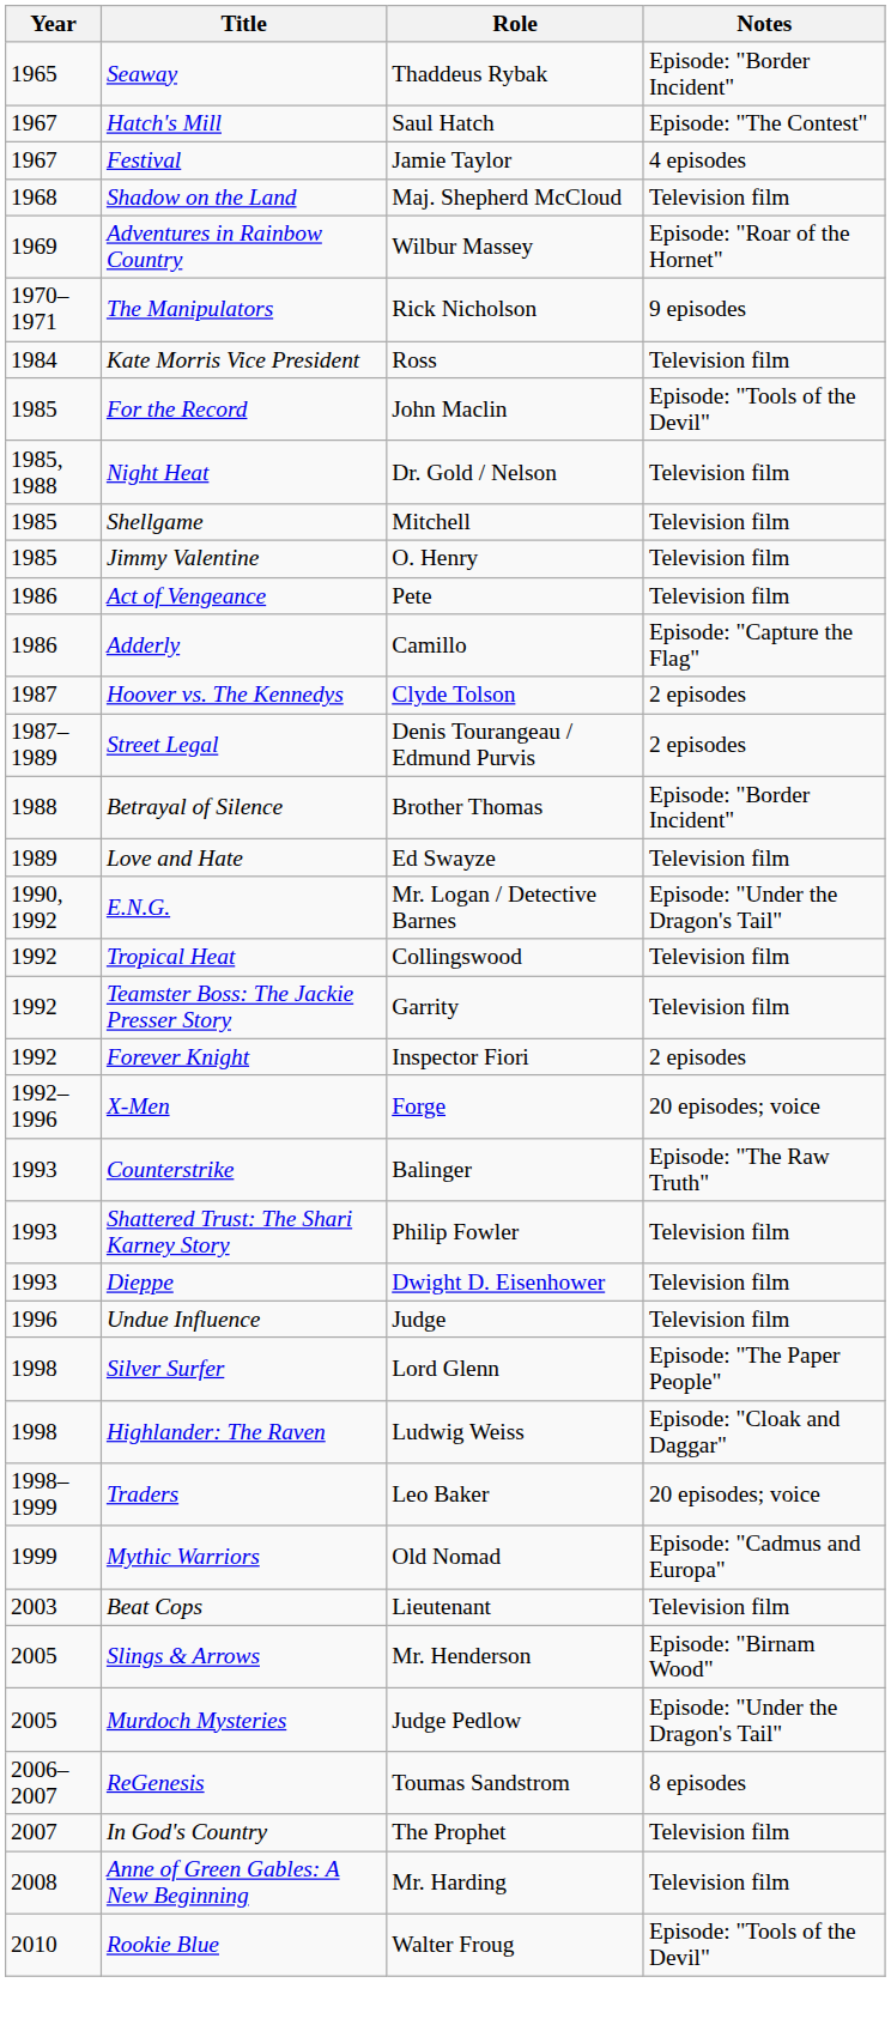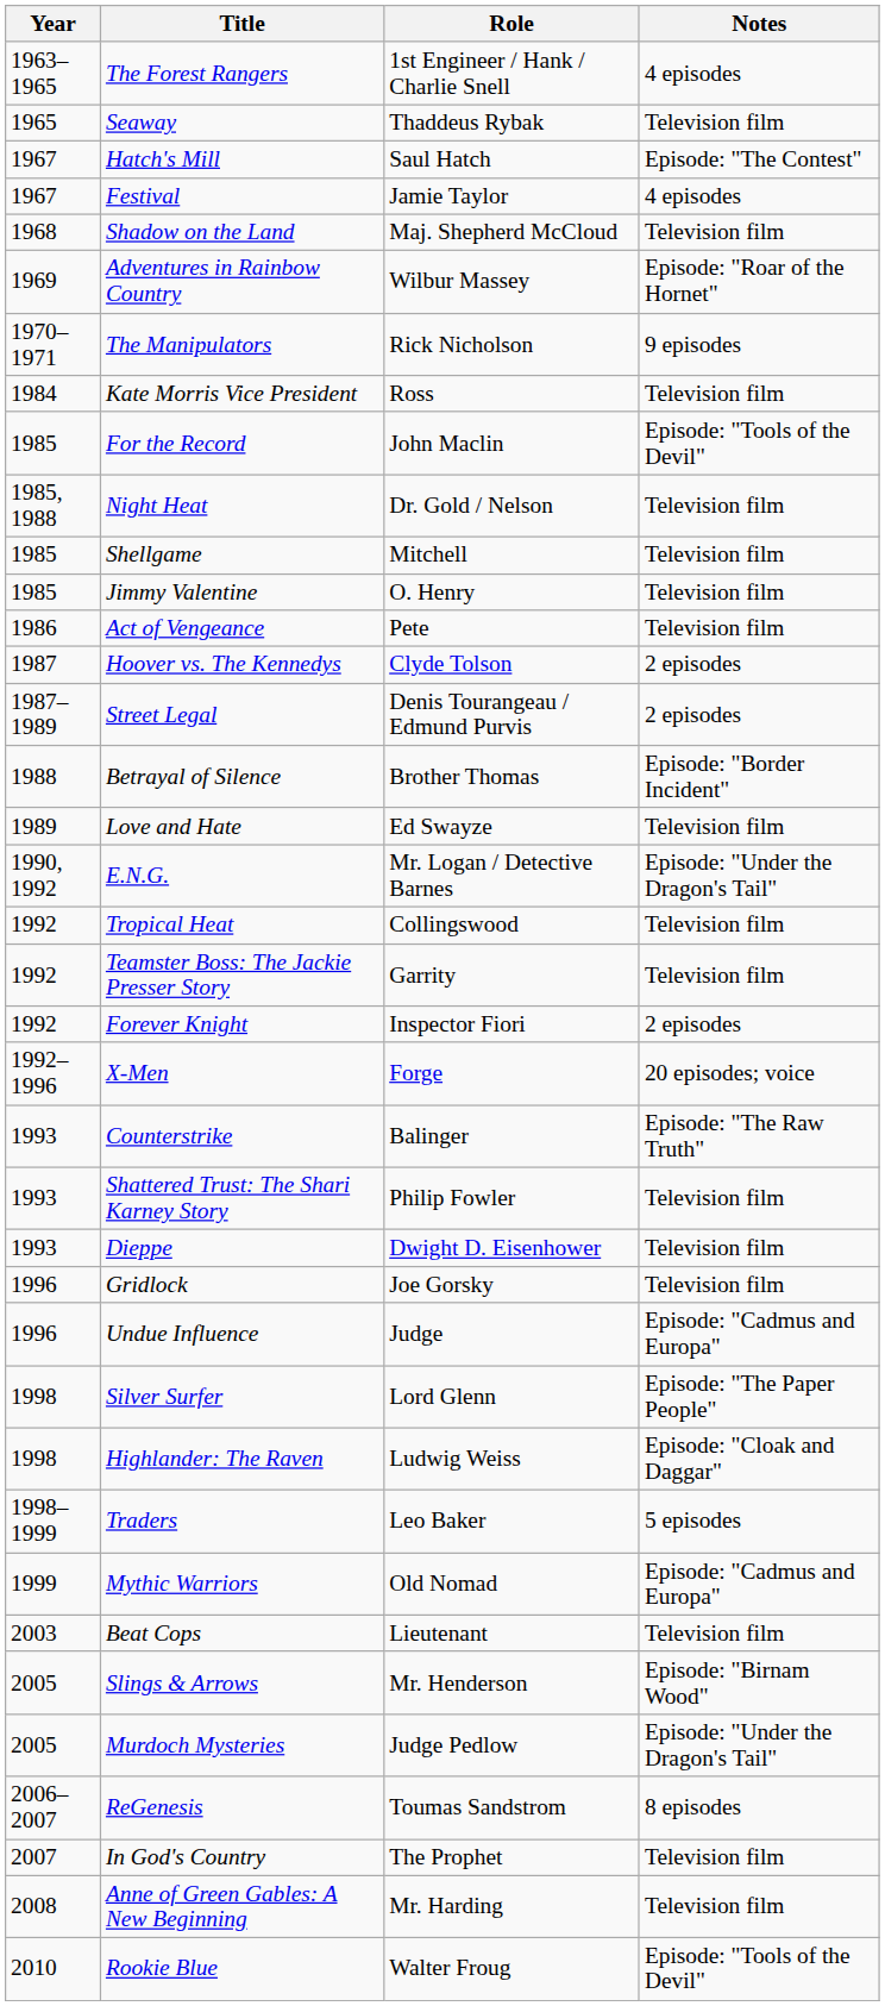 <table class="wikitable sortable">
 <tr>
 <th>Year</th>
 <th>Title</th>
 <th>Role</th>
 <th>Notes</th>
 </tr>
 <tr>
+<td>1963–1965</td>
+<td><em><a href='#'>The Forest Rangers</a></em></td>
+<td>1st Engineer / Hank / Charlie Snell</td>
+<td>4 episodes</td>
+</tr>
+<tr>
 <td>1965</td>
 <td><a href='#'><em>Seaway</em></a></td>
 <td>Thaddeus Rybak</td>
-<td>Episode: "Border Incident"</td>
+<td>Television film</td>
 </tr>
 <tr>
 <td>1967</td>
 <td><em><a href='#'>Hatch's Mill</a></em></td>
 <td>Saul Hatch</td>
 <td>Episode: "The Contest"</td>
 </tr>
 <tr>
 <td>1967</td>
 <td><a href='#'><em>Festival</em></a></td>
 <td>Jamie Taylor</td>
 <td>4 episodes</td>
 </tr>
 <tr>
 <td>1968</td>
 <td><em><a href='#'>Shadow on the Land</a></em></td>
 <td>Maj. Shepherd McCloud</td>
 <td>Television film</td>
 </tr>
 <tr>
 <td>1969</td>
 <td><em><a href='#'>Adventures in Rainbow Country</a></em></td>
 <td>Wilbur Massey</td>
 <td>Episode: "Roar of the Hornet"</td>
 </tr>
 <tr>
 <td>1970–1971</td>
 <td><em><a href='#'>The Manipulators</a></em></td>
 <td>Rick Nicholson</td>
 <td>9 episodes</td>
 </tr>
 <tr>
 <td>1984</td>
 <td><em>Kate Morris Vice President</em></td>
 <td>Ross</td>
 <td>Television film</td>
 </tr>
 <tr>
 <td>1985</td>
 <td><a href='#'><em>For the Record</em></a></td>
 <td>John Maclin</td>
 <td>Episode: "Tools of the Devil"</td>
 </tr>
 <tr>
 <td>1985, 1988</td>
 <td><em><a href='#'>Night Heat</a></em></td>
 <td>Dr. Gold / Nelson</td>
 <td>Television film</td>
 </tr>
 <tr>
 <td>1985</td>
 <td><em>Shellgame</em></td>
 <td>Mitchell</td>
 <td>Television film</td>
 </tr>
 <tr>
 <td>1985</td>
 <td><em>Jimmy Valentine</em></td>
 <td>O. Henry</td>
 <td>Television film</td>
 </tr>
 <tr>
 <td>1986</td>
 <td><a href='#'><em>Act of Vengeance</em></a></td>
 <td>Pete</td>
 <td>Television film</td>
-</tr>
-<tr>
-<td>1986</td>
-<td><em><a href='#'>Adderly</a></em></td>
-<td>Camillo</td>
-<td>Episode: "Capture the Flag"</td>
 </tr>
 <tr>
 <td>1987</td>
 <td><em><a href='#'>Hoover vs. The Kennedys</a></em></td>
 <td><a href='#'>Clyde Tolson</a></td>
 <td>2 episodes</td>
 </tr>
 <tr>
 <td>1987–1989</td>
 <td><a href='#'><em>Street Legal</em></a></td>
 <td>Denis Tourangeau / Edmund Purvis</td>
 <td>2 episodes</td>
 </tr>
 <tr>
 <td>1988</td>
 <td><em>Betrayal of Silence</em></td>
 <td>Brother Thomas</td>
 <td>Episode: "Border Incident"</td>
 </tr>
 <tr>
 <td>1989</td>
 <td><em>Love and Hate</em></td>
 <td>Ed Swayze</td>
 <td>Television film</td>
 </tr>
 <tr>
 <td>1990, 1992</td>
 <td><em><a href='#'>E.N.G.</a></em></td>
 <td>Mr. Logan / Detective Barnes</td>
 <td>Episode: "Under the Dragon's Tail"</td>
 </tr>
 <tr>
 <td>1992</td>
 <td><em><a href='#'>Tropical Heat</a></em></td>
 <td>Collingswood</td>
 <td>Television film</td>
 </tr>
 <tr>
 <td>1992</td>
 <td><em><a href='#'>Teamster Boss: The Jackie Presser Story</a></em></td>
 <td>Garrity</td>
 <td>Television film</td>
 </tr>
 <tr>
 <td>1992</td>
 <td><em><a href='#'>Forever Knight</a></em></td>
 <td>Inspector Fiori</td>
 <td>2 episodes</td>
 </tr>
 <tr>
 <td>1992–1996</td>
 <td><a href='#'><em>X-Men</em></a></td>
 <td><a href='#'>Forge</a></td>
 <td>20 episodes; voice</td>
 </tr>
 <tr>
 <td>1993</td>
 <td><a href='#'><em>Counterstrike</em></a></td>
 <td>Balinger</td>
 <td>Episode: "The Raw Truth"</td>
 </tr>
 <tr>
 <td>1993</td>
 <td><em><a href='#'>Shattered Trust: The Shari Karney Story</a></em></td>
 <td>Philip Fowler</td>
 <td>Television film</td>
 </tr>
 <tr>
 <td>1993</td>
 <td><a href='#'><em>Dieppe</em></a></td>
 <td><a href='#'>Dwight D. Eisenhower</a></td>
 <td>Television film</td>
 </tr>
 <tr>
 <td>1996</td>
+<td><em>Gridlock</em></td>
+<td>Joe Gorsky</td>
+<td>Television film</td>
+</tr>
+<tr>
+<td>1996</td>
 <td><em>Undue Influence</em></td>
 <td>Judge</td>
-<td>Television film</td>
+<td>Episode: "Cadmus and Europa"</td>
 </tr>
 <tr>
 <td>1998</td>
 <td><a href='#'><em>Silver Surfer</em></a></td>
 <td>Lord Glenn</td>
 <td>Episode: "The Paper People"</td>
 </tr>
 <tr>
 <td>1998</td>
 <td><em><a href='#'>Highlander: The Raven</a></em></td>
 <td>Ludwig Weiss</td>
 <td>Episode: "Cloak and Daggar"</td>
 </tr>
 <tr>
 <td>1998–1999</td>
 <td><a href='#'><em>Traders</em></a></td>
 <td>Leo Baker</td>
-<td>20 episodes; voice</td>
+<td>5 episodes</td>
 </tr>
 <tr>
 <td>1999</td>
 <td><em><a href='#'>Mythic Warriors</a></em></td>
 <td>Old Nomad</td>
 <td>Episode: "Cadmus and Europa"</td>
 </tr>
 <tr>
 <td>2003</td>
 <td><em>Beat Cops</em></td>
 <td>Lieutenant</td>
 <td>Television film</td>
 </tr>
 <tr>
 <td>2005</td>
 <td><em><a href='#'>Slings & Arrows</a></em></td>
 <td>Mr. Henderson</td>
 <td>Episode: "Birnam Wood"</td>
 </tr>
 <tr>
 <td>2005</td>
 <td><em><a href='#'>Murdoch Mysteries</a></em></td>
 <td>Judge Pedlow</td>
 <td>Episode: "Under the Dragon's Tail"</td>
 </tr>
 <tr>
 <td>2006–2007</td>
 <td><em><a href='#'>ReGenesis</a></em></td>
 <td>Toumas Sandstrom</td>
 <td>8 episodes</td>
 </tr>
 <tr>
 <td>2007</td>
 <td><em>In God's Country</em></td>
 <td>The Prophet</td>
 <td>Television film</td>
 </tr>
 <tr>
 <td>2008</td>
 <td><em><a href='#'>Anne of Green Gables: A New Beginning</a></em></td>
 <td>Mr. Harding</td>
 <td>Television film</td>
 </tr>
 <tr>
 <td>2010</td>
 <td><em><a href='#'>Rookie Blue</a></em></td>
 <td>Walter Froug</td>
 <td>Episode: "Tools of the Devil"</td>
 </tr>
 </table>
